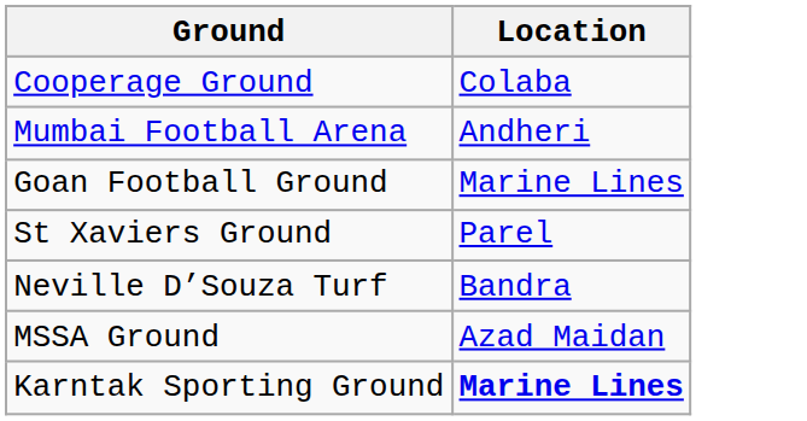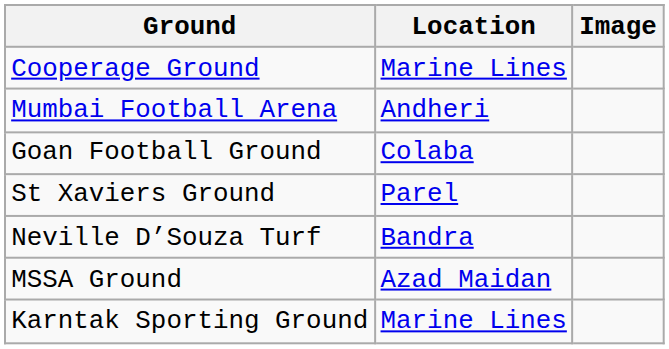 <table class="wikitable sortable">
 <tr>
 <th>Ground</th>
 <th>Location</th>
+<th>Image</th>
 </tr>
 <tr>
 <td><a href='#'>Cooperage Ground</a></td>
-<td><a href='#'>Colaba</a></td>
+<td><a href='#'>Marine Lines</a></td>
+<td></td>
 </tr>
 <tr>
 <td><a href='#'>Mumbai Football Arena</a></td>
 <td><a href='#'>Andheri</a></td>
+<td></td>
 </tr>
 <tr>
 <td>Goan Football Ground</td>
-<td><a href='#'>Marine Lines</a></td>
+<td><a href='#'>Colaba</a></td>
+<td></td>
 </tr>
 <tr>
 <td>St Xaviers Ground</td>
 <td><a href='#'>Parel</a></td>
+<td></td>
 </tr>
 <tr>
 <td>Neville D’Souza Turf</td>
 <td><a href='#'>Bandra</a></td>
+<td></td>
 </tr>
 <tr>
 <td>MSSA Ground</td>
 <td><a href='#'>Azad Maidan</a></td>
+<td></td>
 </tr>
 <tr>
 <td>Karntak Sporting Ground</td>
-<td><strong><a href='#'>Marine Lines</a></strong></td>
+<td><a href='#'>Marine Lines</a></td>
+<td></td>
 </tr>
 </table>
